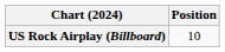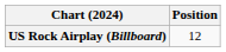 <table class="wikitable plainrowheaders" style="text-align: center">
 <tr>
 <th scope="col">Chart (2024)</th>
 <th scope="col">Position</th>
 </tr>
 <tr>
 <th scope="row">US Rock Airplay (<em>Billboard</em>)</th>
-<td>10</td>
+<td>12</td>
 </tr>
 </table>
